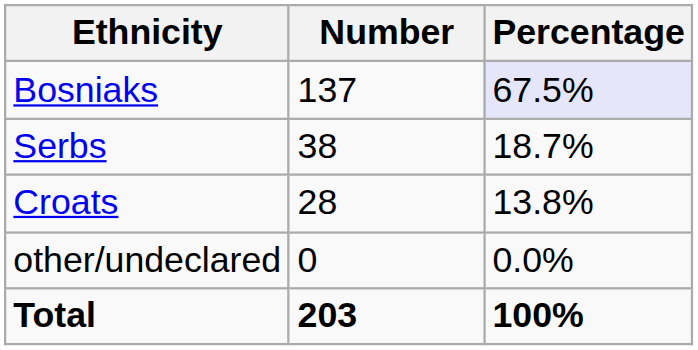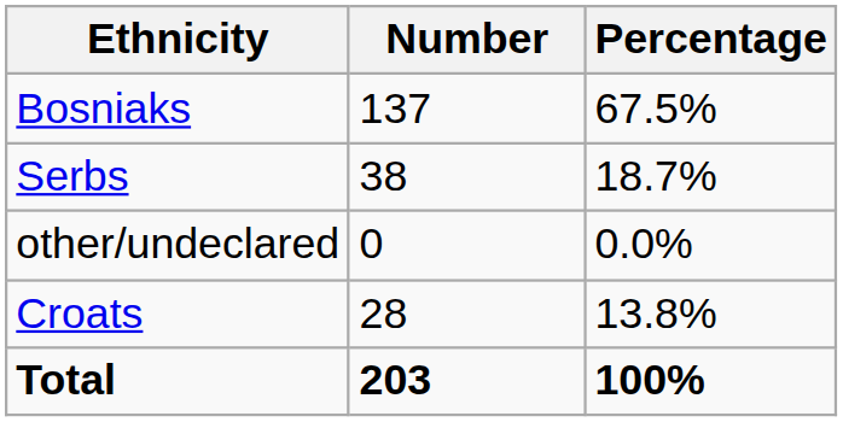 <table class="wikitable">
 <tr>
 <th width="100px">Ethnicity</th>
 <th width="80px">Number</th>
 <th width="80px">Percentage</th>
 </tr>
 <tr>
 <td><a href='#'>Bosniaks</a></td>
 <td>137</td>
-<td style="background: lavender;">67.5%</td>
+<td>67.5%</td>
 </tr>
 <tr>
 <td><a href='#'>Serbs</a></td>
 <td>38</td>
 <td>18.7%</td>
 </tr>
 <tr>
+<td>other/undeclared</td>
+<td>0</td>
+<td>0.0%</td>
+</tr>
+<tr>
 <td><a href='#'>Croats</a></td>
 <td>28</td>
 <td>13.8%</td>
-</tr>
-<tr>
-<td>other/undeclared</td>
-<td>0</td>
-<td>0.0%</td>
 </tr>
 <tr>
 <td><strong>Total</strong></td>
 <td><strong>203</strong></td>
 <td><strong>100%</strong></td>
 </tr>
 </table>
